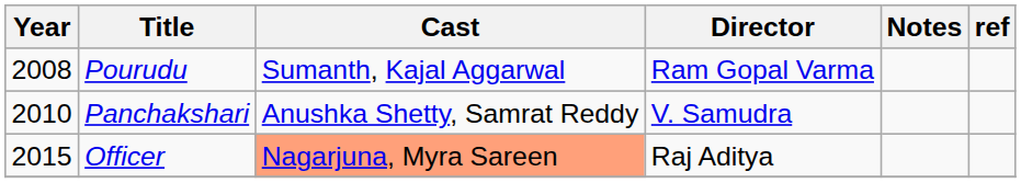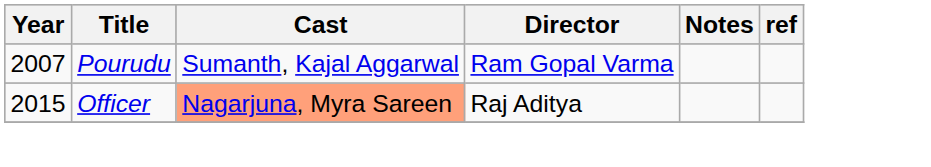 <table class="wikitable" style="font-size: 95%;">
 <tr>
 <th>Year</th>
 <th>Title</th>
 <th>Cast</th>
 <th>Director</th>
 <th>Notes</th>
 <th>ref</th>
 </tr>
 <tr>
-<td>2008</td>
+<td>2007</td>
 <td><em><a href='#'>Pourudu</a></em></td>
 <td><a href='#'>Sumanth</a>, <a href='#'>Kajal Aggarwal</a></td>
 <td><a href='#'>Ram Gopal Varma</a></td>
-<td></td>
-<td></td>
-</tr>
-<tr>
-<td>2010</td>
-<td><em><a href='#'>Panchakshari</a></em></td>
-<td><a href='#'>Anushka Shetty</a>, Samrat Reddy</td>
-<td><a href='#'>V. Samudra</a></td>
 <td></td>
 <td></td>
 </tr>
 <tr>
 <td>2015</td>
 <td><em><a href='#'>Officer</a></em></td>
 <td style="background: lightsalmon;"><a href='#'>Nagarjuna</a>, Myra Sareen</td>
 <td>Raj Aditya</td>
 <td></td>
 <td></td>
 </tr>
 <tr>
 </tr>
 </table>
